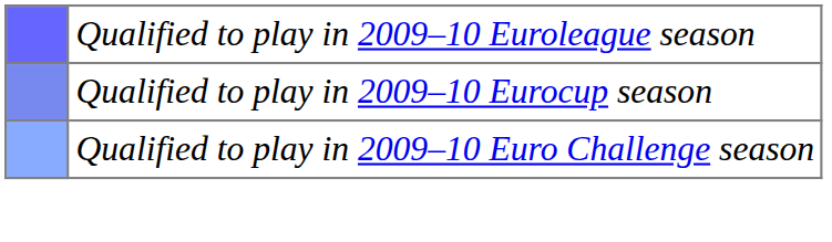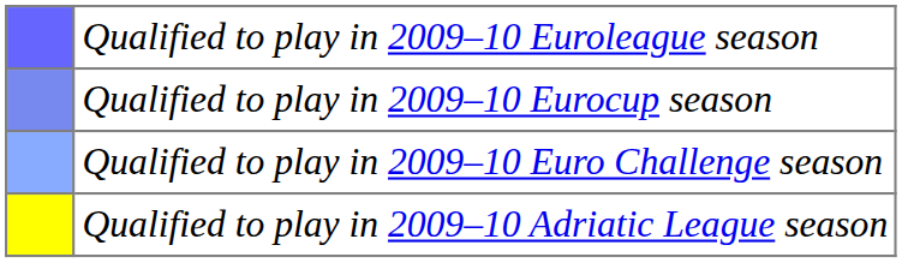 <table bgcolor="#f7f8ff" cellpadding="3" cellspacing="0" border="1" style="font-size: 95%; border: gray solid 1px; border-collapse: collapse;text-align:center;">
 <tr>
 <td style="background: #6666ff;" width="20"></td>
 <td bgcolor="#ffffff" align="left"><em>Qualified to play in <a href='#'>2009–10 Euroleague</a> season</em></td>
 </tr>
 <tr>
 <td style="background: #7788ee;" width="20"></td>
 <td bgcolor="#ffffff" align="left"><em>Qualified to play in <a href='#'>2009–10 Eurocup</a> season</em></td>
 </tr>
 <tr>
 <td style="background: #88aaff;" width="20"></td>
 <td bgcolor="#ffffff" align="left"><em>Qualified to play in <a href='#'>2009–10 Euro Challenge</a> season</em></td>
 </tr>
+<tr>
+<td style="background: yellow" width="20"></td>
+<td bgcolor="#ffffff" align="left"><em>Qualified to play in <a href='#'>2009–10 Adriatic League</a> season</em></td>
+</tr>
 </table>
